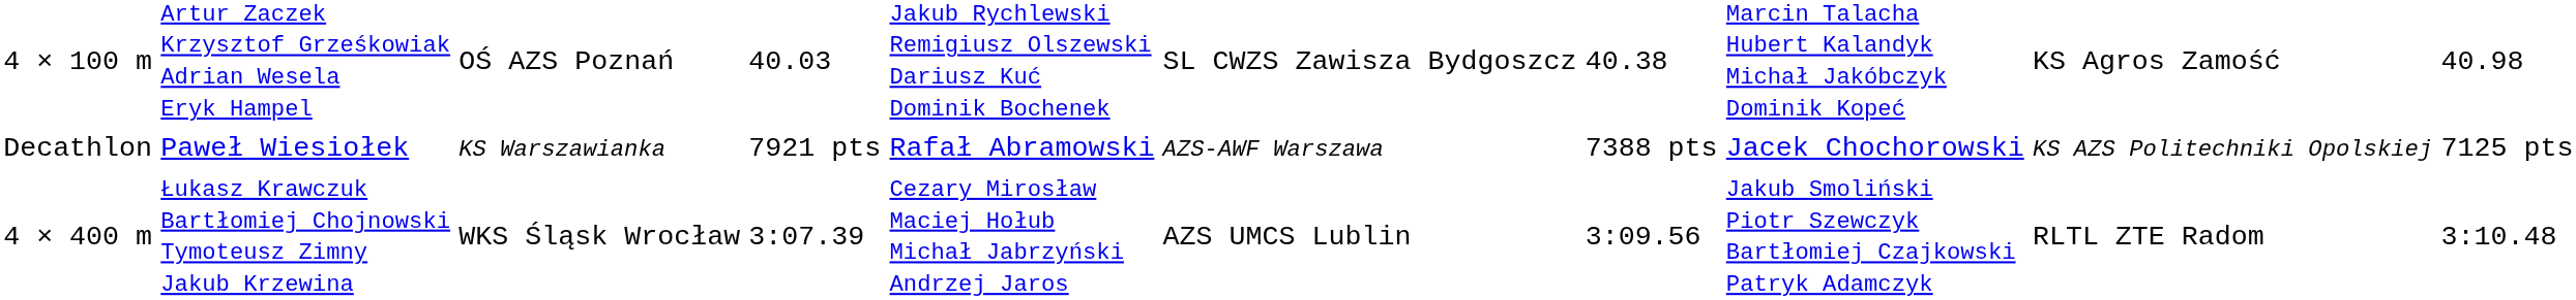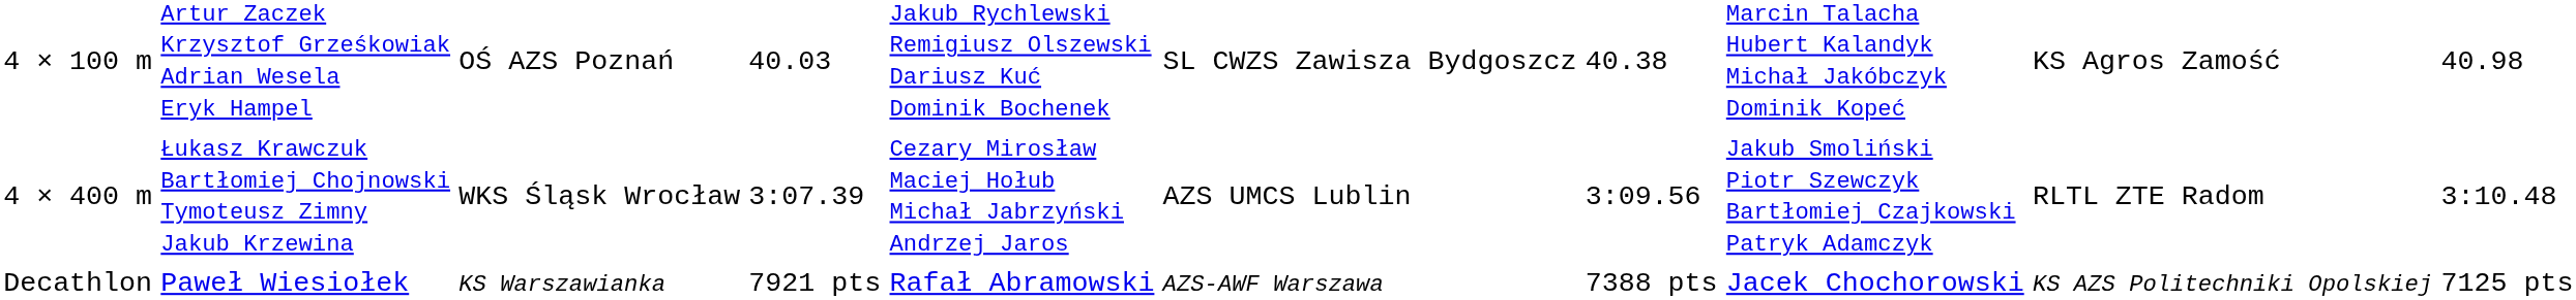 <table>
 <tr>
 <td>4 × 100 m</td>
 <td><small><a href='#'>Artur Zaczek</a><br><a href='#'>Krzysztof Grześkowiak</a><br><a href='#'>Adrian Wesela</a><br><a href='#'>Eryk Hampel</a></small></td>
 <td>OŚ AZS Poznań</td>
 <td>40.03</td>
 <td><small><a href='#'>Jakub Rychlewski</a><br><a href='#'>Remigiusz Olszewski</a><br><a href='#'>Dariusz Kuć</a><br><a href='#'>Dominik Bochenek</a></small></td>
 <td>SL CWZS Zawisza Bydgoszcz</td>
 <td>40.38</td>
 <td><small><a href='#'>Marcin Talacha</a><br><a href='#'>Hubert Kalandyk</a><br><a href='#'>Michał Jakóbczyk</a><br><a href='#'>Dominik Kopeć</a></small></td>
 <td>KS Agros Zamość</td>
 <td>40.98</td>
 </tr>
 <tr>
+<td>4 × 400 m</td>
+<td><small><a href='#'>Łukasz Krawczuk</a><br><a href='#'>Bartłomiej Chojnowski</a><br><a href='#'>Tymoteusz Zimny</a><br><a href='#'>Jakub Krzewina</a></small></td>
+<td>WKS Śląsk Wrocław</td>
+<td>3:07.39</td>
+<td><small><a href='#'>Cezary Mirosław</a><br><a href='#'>Maciej Hołub</a><br><a href='#'>Michał Jabrzyński</a><br><a href='#'>Andrzej Jaros</a></small></td>
+<td>AZS UMCS Lublin</td>
+<td>3:09.56</td>
+<td><small><a href='#'>Jakub Smoliński</a><br><a href='#'>Piotr Szewczyk</a><br><a href='#'>Bartłomiej Czajkowski</a><br><a href='#'>Patryk Adamczyk</a></small></td>
+<td>RLTL ZTE Radom</td>
+<td>3:10.48</td>
+</tr>
+<tr>
 <td>Decathlon</td>
 <td><a href='#'>Paweł Wiesiołek</a></td>
 <td><small><em>KS Warszawianka</em></small></td>
 <td>7921 pts</td>
 <td><a href='#'>Rafał Abramowski</a></td>
 <td><small><em>AZS-AWF Warszawa</em></small></td>
 <td>7388 pts </td>
 <td><a href='#'>Jacek Chochorowski</a></td>
 <td><small><em>KS AZS Politechniki Opolskiej</em></small></td>
 <td>7125 pts </td>
 </tr>
-<tr>
-<td>4 × 400 m</td>
-<td><small><a href='#'>Łukasz Krawczuk</a><br><a href='#'>Bartłomiej Chojnowski</a><br><a href='#'>Tymoteusz Zimny</a><br><a href='#'>Jakub Krzewina</a></small></td>
-<td>WKS Śląsk Wrocław</td>
-<td>3:07.39</td>
-<td><small><a href='#'>Cezary Mirosław</a><br><a href='#'>Maciej Hołub</a><br><a href='#'>Michał Jabrzyński</a><br><a href='#'>Andrzej Jaros</a></small></td>
-<td>AZS UMCS Lublin</td>
-<td>3:09.56</td>
-<td><small><a href='#'>Jakub Smoliński</a><br><a href='#'>Piotr Szewczyk</a><br><a href='#'>Bartłomiej Czajkowski</a><br><a href='#'>Patryk Adamczyk</a></small></td>
-<td>RLTL ZTE Radom</td>
-<td>3:10.48</td>
-</tr>
 </table>
